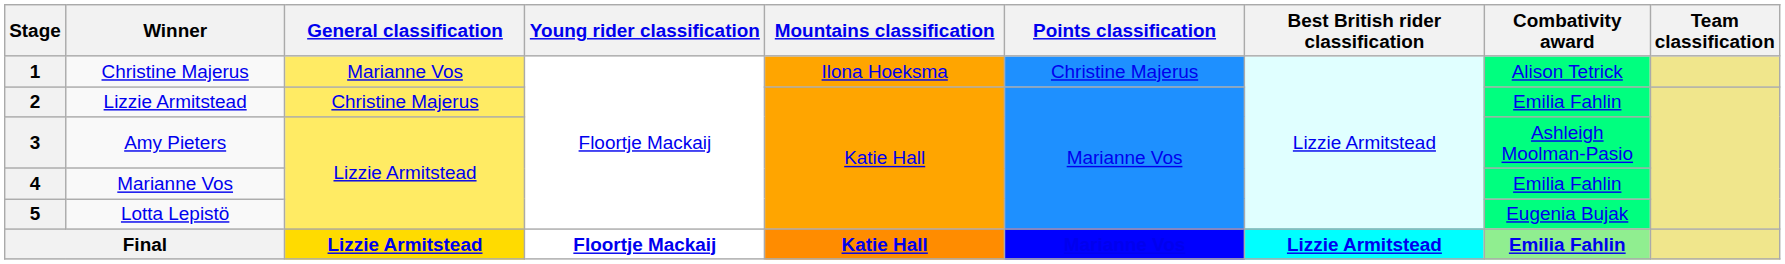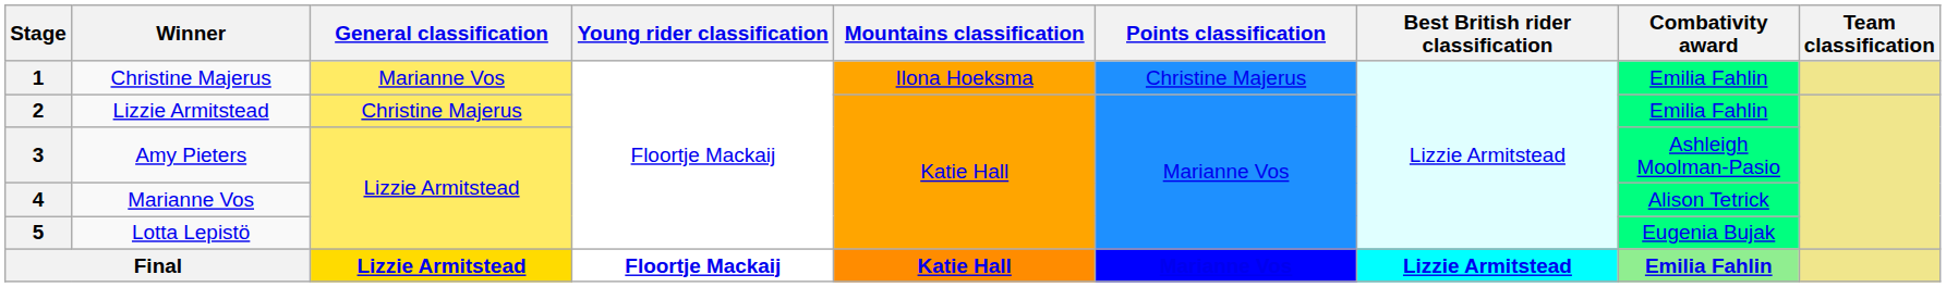 <table class="wikitable" style="text-align: center; font-size:smaller;">
 <tr style="background:#efefef;">
 <th scope="col" style="width:1%;">Stage</th>
 <th scope="col" style="width:14%;">Winner</th>
 <th scope="col" style="width:15%;"><a href='#'>General classification</a><br></th>
 <th scope="col" style="width:15%;"><a href='#'>Young rider classification</a><br></th>
 <th scope="col" style="width:15%;"><a href='#'>Mountains classification</a><br></th>
 <th scope="col" style="width:15%;"><a href='#'>Points classification</a><br></th>
 <th scope="col" style="width:15%;">Best British rider classification<br></th>
 <th scope="col" style="width:15%;">Combativity award</th>
 <th scope="col" style="width:15%;">Team classification<br></th>
 </tr>
 <tr>
 <th scope="row">1</th>
 <td><a href='#'>Christine Majerus</a></td>
 <td style="background:#FFEB64;"><a href='#'>Marianne Vos</a></td>
 <td style="background:white;" rowspan=5><a href='#'>Floortje Mackaij</a></td>
 <td style="background:orange;"><a href='#'>Ilona Hoeksma</a></td>
 <td style="background:dodgerblue;"><a href='#'>Christine Majerus</a></td>
 <td style="background:lightcyan;" rowspan=5><a href='#'>Lizzie Armitstead</a></td>
-<td style="background:SpringGreen;"><a href='#'>Alison Tetrick</a></td>
+<td style="background:SpringGreen;"><a href='#'>Emilia Fahlin</a></td>
 <td style="background:khaki;"></td>
 </tr>
 <tr>
 <th scope="row">2</th>
 <td><a href='#'>Lizzie Armitstead</a></td>
 <td style="background:#FFEB64;"><a href='#'>Christine Majerus</a></td>
 <td style="background:orange;" rowspan=4><a href='#'>Katie Hall</a></td>
 <td style="background:dodgerblue;" rowspan=4><a href='#'>Marianne Vos</a></td>
 <td style="background:SpringGreen;"><a href='#'>Emilia Fahlin</a></td>
 <td style="background:khaki;" rowspan=4></td>
 </tr>
 <tr>
 <th scope="row">3</th>
 <td><a href='#'>Amy Pieters</a></td>
 <td style="background:#FFEB64;" rowspan=3><a href='#'>Lizzie Armitstead</a></td>
 <td style="background:SpringGreen;"><a href='#'>Ashleigh Moolman-Pasio</a></td>
 </tr>
 <tr>
 <th scope="row">4</th>
 <td><a href='#'>Marianne Vos</a></td>
-<td style="background:SpringGreen;"><a href='#'>Emilia Fahlin</a></td>
+<td style="background:SpringGreen;"><a href='#'>Alison Tetrick</a></td>
 </tr>
 <tr>
 <th scope="row">5</th>
 <td><a href='#'>Lotta Lepistö</a></td>
 <td style="background:SpringGreen;"><a href='#'>Eugenia Bujak</a></td>
 </tr>
 <tr>
 <th colspan="2">Final</th>
 <th style="background:#FFDB00;"><a href='#'>Lizzie Armitstead</a></th>
 <th style="background:white;"><a href='#'>Floortje Mackaij</a></th>
 <th style="background:DarkOrange;"><a href='#'>Katie Hall</a></th>
 <th style="background:blue;"><a href='#'>Marianne Vos</a></th>
 <th style="background:cyan;"><a href='#'>Lizzie Armitstead</a></th>
 <th style="background:lightgreen;"><a href='#'>Emilia Fahlin</a></th>
 <th style="background:khaki;"></th>
 </tr>
 </table>
